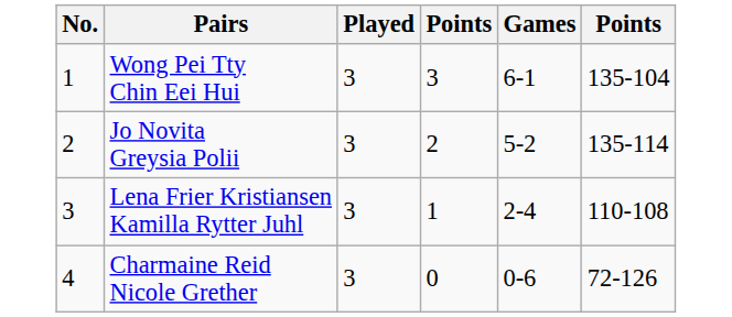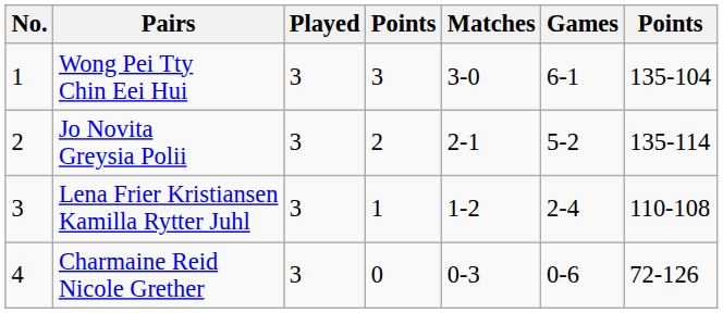 <table class=wikitable style="margin:auto;">
 <tr>
 <th>No.</th>
 <th>Pairs</th>
 <th>Played</th>
 <th>Points</th>
+<th>Matches</th>
 <th>Games</th>
 <th>Points</th>
 </tr>
 <tr>
 <td>1</td>
 <td> <a href='#'>Wong Pei Tty</a> <br>  <a href='#'>Chin Eei Hui</a></td>
 <td>3</td>
 <td>3</td>
+<td>3-0</td>
 <td>6-1</td>
 <td>135-104</td>
 </tr>
 <tr>
 <td>2</td>
 <td> <a href='#'>Jo Novita</a> <br>  <a href='#'>Greysia Polii</a></td>
 <td>3</td>
 <td>2</td>
+<td>2-1</td>
 <td>5-2</td>
 <td>135-114</td>
 </tr>
 <tr>
 <td>3</td>
 <td> <a href='#'>Lena Frier Kristiansen</a> <br>  <a href='#'>Kamilla Rytter Juhl</a></td>
 <td>3</td>
 <td>1</td>
+<td>1-2</td>
 <td>2-4</td>
 <td>110-108</td>
 </tr>
 <tr>
 <td>4</td>
 <td> <a href='#'>Charmaine Reid</a> <br>  <a href='#'>Nicole Grether</a></td>
 <td>3</td>
 <td>0</td>
+<td>0-3</td>
 <td>0-6</td>
 <td>72-126</td>
 </tr>
 </table>
